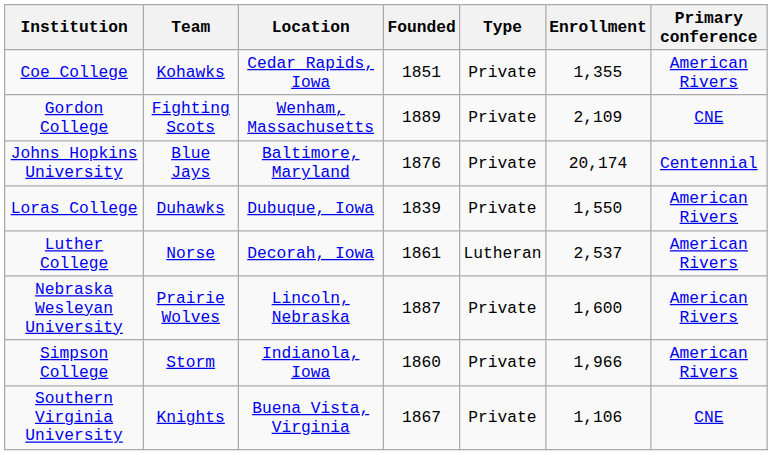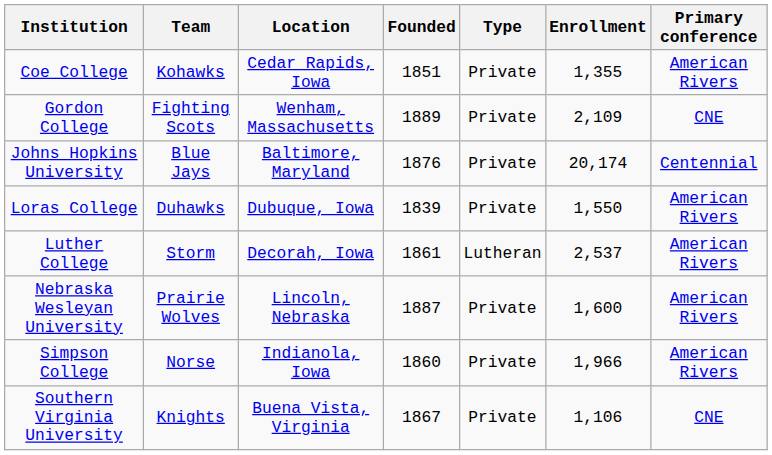 <table class="sortable wikitable" style="text-align:center;">
 <tr>
 <th>Institution</th>
 <th>Team</th>
 <th>Location</th>
 <th>Founded</th>
 <th>Type</th>
 <th>Enrollment</th>
 <th>Primary conference</th>
 </tr>
 <tr>
 <td><a href='#'>Coe College</a></td>
 <td><a href='#'>Kohawks</a></td>
 <td><a href='#'>Cedar Rapids, Iowa</a></td>
 <td>1851</td>
 <td>Private</td>
 <td>1,355</td>
 <td><a href='#'>American Rivers</a></td>
 </tr>
 <tr>
 <td><a href='#'>Gordon College</a></td>
 <td><a href='#'>Fighting Scots</a></td>
 <td><a href='#'>Wenham, Massachusetts</a></td>
 <td>1889</td>
 <td>Private</td>
 <td>2,109</td>
 <td><a href='#'>CNE</a></td>
 </tr>
 <tr>
 <td><a href='#'>Johns Hopkins University</a></td>
 <td><a href='#'>Blue Jays</a></td>
 <td><a href='#'>Baltimore, Maryland</a></td>
 <td>1876</td>
 <td>Private</td>
 <td>20,174</td>
 <td><a href='#'>Centennial</a></td>
 </tr>
 <tr>
 <td><a href='#'>Loras College</a></td>
 <td><a href='#'>Duhawks</a></td>
 <td><a href='#'>Dubuque, Iowa</a></td>
 <td>1839</td>
 <td>Private</td>
 <td>1,550</td>
 <td><a href='#'>American Rivers</a></td>
 </tr>
 <tr>
 <td><a href='#'>Luther College</a></td>
-<td><a href='#'>Norse</a></td>
+<td><a href='#'>Storm</a></td>
 <td><a href='#'>Decorah, Iowa</a></td>
 <td>1861</td>
 <td>Lutheran</td>
 <td>2,537</td>
 <td><a href='#'>American Rivers</a></td>
 </tr>
 <tr>
 <td><a href='#'>Nebraska Wesleyan University</a></td>
 <td><a href='#'>Prairie Wolves</a></td>
 <td><a href='#'>Lincoln, Nebraska</a></td>
 <td>1887</td>
 <td>Private</td>
 <td>1,600</td>
 <td><a href='#'>American Rivers</a></td>
 </tr>
 <tr>
 <td><a href='#'>Simpson College</a></td>
-<td><a href='#'>Storm</a></td>
+<td><a href='#'>Norse</a></td>
 <td><a href='#'>Indianola, Iowa</a></td>
 <td>1860</td>
 <td>Private</td>
 <td>1,966</td>
 <td><a href='#'>American Rivers</a></td>
 </tr>
 <tr>
 <td><a href='#'>Southern Virginia University</a></td>
 <td><a href='#'>Knights</a></td>
 <td><a href='#'>Buena Vista, Virginia</a></td>
 <td>1867</td>
 <td>Private</td>
 <td>1,106</td>
 <td><a href='#'>CNE</a></td>
 </tr>
 </table>
